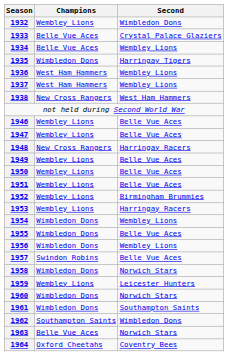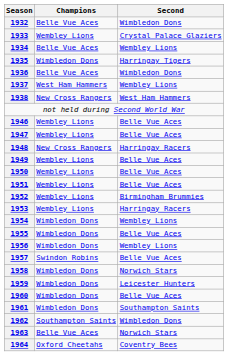 <table class="wikitable" style="font-size: 90%">
 <tr>
 <th>Season</th>
 <th>Champions</th>
 <th>Second</th>
 </tr>
 <tr>
 <th><a href='#'>1932</a></th>
-<td><a href='#'>Wembley Lions</a></td>
+<td><a href='#'>Belle Vue Aces</a></td>
 <td><a href='#'>Wimbledon Dons</a></td>
 </tr>
 <tr>
 <th><a href='#'>1933</a></th>
-<td><a href='#'>Belle Vue Aces</a></td>
+<td><a href='#'>Wembley Lions</a></td>
 <td><a href='#'>Crystal Palace Glaziers</a></td>
 </tr>
 <tr>
 <th><a href='#'>1934</a></th>
 <td><a href='#'>Belle Vue Aces</a></td>
 <td><a href='#'>Wembley Lions</a></td>
 </tr>
 <tr>
 <th><a href='#'>1935</a></th>
 <td><a href='#'>Wimbledon Dons</a></td>
 <td><a href='#'>Harringay Tigers</a></td>
 </tr>
 <tr>
 <th><a href='#'>1936</a></th>
-<td><a href='#'>West Ham Hammers</a></td>
-<td><a href='#'>Wembley Lions</a></td>
+<td><a href='#'>Belle Vue Aces</a></td>
+<td><a href='#'>Wimbledon Dons</a></td>
 </tr>
 <tr>
 <th><a href='#'>1937</a></th>
 <td><a href='#'>West Ham Hammers</a></td>
 <td><a href='#'>Wembley Lions</a></td>
 </tr>
 <tr>
 <th><a href='#'>1938</a></th>
 <td><a href='#'>New Cross Rangers</a></td>
 <td><a href='#'>West Ham Hammers</a></td>
 </tr>
 <tr>
 <td colspan=3 align=center><em>not held during <a href='#'>Second World War</a></em></td>
 </tr>
 <tr>
 <th><a href='#'>1946</a></th>
 <td><a href='#'>Wembley Lions</a></td>
 <td><a href='#'>Belle Vue Aces</a></td>
 </tr>
 <tr>
 <th><a href='#'>1947</a></th>
 <td><a href='#'>Wembley Lions</a></td>
 <td><a href='#'>Belle Vue Aces</a></td>
 </tr>
 <tr>
 <th><a href='#'>1948</a></th>
 <td><a href='#'>New Cross Rangers</a></td>
 <td><a href='#'>Harringay Racers</a></td>
 </tr>
 <tr>
 <th><a href='#'>1949</a></th>
 <td><a href='#'>Wembley Lions</a></td>
 <td><a href='#'>Belle Vue Aces</a></td>
 </tr>
 <tr>
 <th><a href='#'>1950</a></th>
 <td><a href='#'>Wembley Lions</a></td>
 <td><a href='#'>Belle Vue Aces</a></td>
 </tr>
 <tr>
 <th><a href='#'>1951</a></th>
 <td><a href='#'>Wembley Lions</a></td>
 <td><a href='#'>Belle Vue Aces</a></td>
 </tr>
 <tr>
 <th><a href='#'>1952</a></th>
 <td><a href='#'>Wembley Lions</a></td>
 <td><a href='#'>Birmingham Brummies</a></td>
 </tr>
 <tr>
 <th><a href='#'>1953</a></th>
 <td><a href='#'>Wembley Lions</a></td>
 <td><a href='#'>Harringay Racers</a></td>
 </tr>
 <tr>
 <th><a href='#'>1954</a></th>
 <td><a href='#'>Wimbledon Dons</a></td>
 <td><a href='#'>Wembley Lions</a></td>
 </tr>
 <tr>
 <th><a href='#'>1955</a></th>
 <td><a href='#'>Wimbledon Dons</a></td>
 <td><a href='#'>Belle Vue Aces</a></td>
 </tr>
 <tr>
 <th><a href='#'>1956</a></th>
 <td><a href='#'>Wimbledon Dons</a></td>
 <td><a href='#'>Wembley Lions</a></td>
 </tr>
 <tr>
 <th><a href='#'>1957</a></th>
 <td><a href='#'>Swindon Robins</a></td>
 <td><a href='#'>Belle Vue Aces</a></td>
 </tr>
 <tr>
 <th><a href='#'>1958</a></th>
 <td><a href='#'>Wimbledon Dons</a></td>
 <td><a href='#'>Norwich Stars</a></td>
 </tr>
 <tr>
 <th><a href='#'>1959</a></th>
-<td><a href='#'>Wembley Lions</a></td>
+<td><a href='#'>Wimbledon Dons</a></td>
 <td><a href='#'>Leicester Hunters</a></td>
 </tr>
 <tr>
 <th><a href='#'>1960</a></th>
 <td><a href='#'>Wimbledon Dons</a></td>
-<td><a href='#'>Norwich Stars</a></td>
+<td><a href='#'>Belle Vue Aces</a></td>
 </tr>
 <tr>
 <th><a href='#'>1961</a></th>
 <td><a href='#'>Wimbledon Dons</a></td>
 <td><a href='#'>Southampton Saints</a></td>
 </tr>
 <tr>
 <th><a href='#'>1962</a></th>
 <td><a href='#'>Southampton Saints</a></td>
 <td><a href='#'>Wimbledon Dons</a></td>
 </tr>
 <tr>
 <th><a href='#'>1963</a></th>
 <td><a href='#'>Belle Vue Aces</a></td>
 <td><a href='#'>Norwich Stars</a></td>
 </tr>
 <tr>
 <th><a href='#'>1964</a></th>
 <td><a href='#'>Oxford Cheetahs</a></td>
 <td><a href='#'>Coventry Bees</a></td>
 </tr>
 </table>
